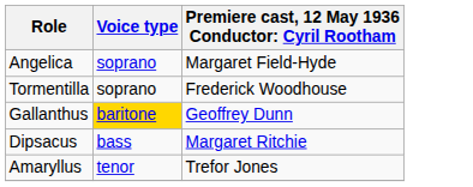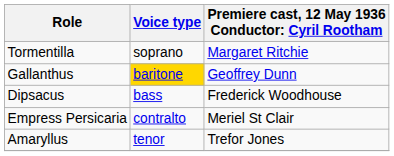 <table class="wikitable">
 <tr>
 <th>Role</th>
 <th><a href='#'>Voice type</a></th>
 <th>Premiere cast, 12 May 1936<br>Conductor: <a href='#'>Cyril Rootham</a></th>
 </tr>
 <tr>
-<td>Angelica</td>
-<td><a href='#'>soprano</a></td>
-<td>Margaret Field-Hyde</td>
-</tr>
-<tr>
 <td>Tormentilla</td>
 <td>soprano</td>
-<td>Frederick Woodhouse</td>
+<td><a href='#'>Margaret Ritchie</a></td>
 </tr>
 <tr>
 <td>Gallanthus</td>
 <td style="background: gold;"><a href='#'>baritone</a></td>
 <td><a href='#'>Geoffrey Dunn</a></td>
 </tr>
 <tr>
 <td>Dipsacus</td>
 <td><a href='#'>bass</a></td>
-<td><a href='#'>Margaret Ritchie</a></td>
+<td>Frederick Woodhouse</td>
+</tr>
+<tr>
+<td>Empress Persicaria</td>
+<td><a href='#'>contralto</a></td>
+<td>Meriel St Clair</td>
 </tr>
 <tr>
 <td>Amaryllus</td>
 <td><a href='#'>tenor</a></td>
 <td>Trefor Jones</td>
 </tr>
 <tr>
 </tr>
 </table>
